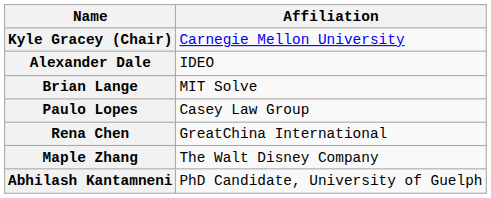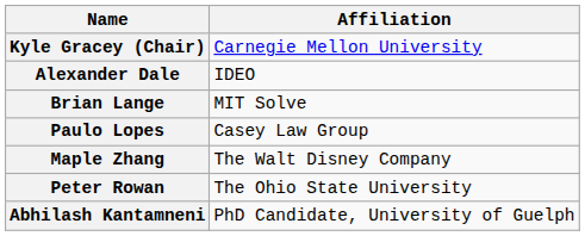 <table class="wikitable">
 <tr>
 <th scope="col">Name</th>
 <th scope="col">Affiliation</th>
 </tr>
 <tr>
 <th scope="row">Kyle Gracey (Chair)</th>
 <td><a href='#'>Carnegie Mellon University</a></td>
 </tr>
 <tr>
 <th scope="row">Alexander Dale</th>
 <td>IDEO</td>
 </tr>
 <tr>
 <th>Brian Lange</th>
 <td>MIT Solve</td>
 </tr>
 <tr>
 <th>Paulo Lopes</th>
 <td>Casey Law Group</td>
 </tr>
 <tr>
-<th>Rena Chen</th>
-<td>GreatChina International</td>
+<th>Maple Zhang</th>
+<td>The Walt Disney Company</td>
 </tr>
 <tr>
-<th>Maple Zhang</th>
-<td>The Walt Disney Company</td>
+<th>Peter Rowan</th>
+<td>The Ohio State University</td>
 </tr>
 <tr>
 <th>Abhilash Kantamneni</th>
 <td>PhD Candidate, University of Guelph</td>
 </tr>
 </table>
